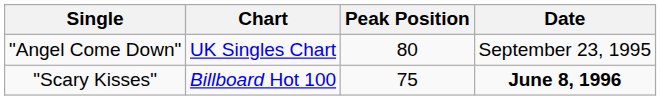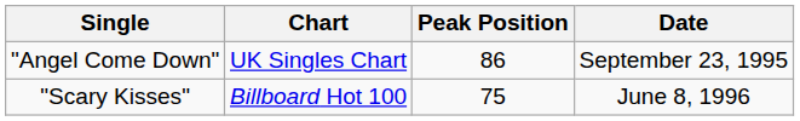 <table class="wikitable" style="text-align:center;">
 <tr>
 <th>Single</th>
 <th>Chart</th>
 <th>Peak Position</th>
 <th>Date</th>
 </tr>
 <tr>
 <td>"Angel Come Down"</td>
 <td><a href='#'>UK Singles Chart</a></td>
-<td>80</td>
+<td>86</td>
 <td>September 23, 1995</td>
 </tr>
 <tr>
 <td>"Scary Kisses"</td>
 <td><a href='#'><em>Billboard</em> Hot 100</a></td>
 <td>75</td>
-<td><strong>June 8, 1996</strong></td>
+<td>June 8, 1996</td>
 </tr>
 </table>
